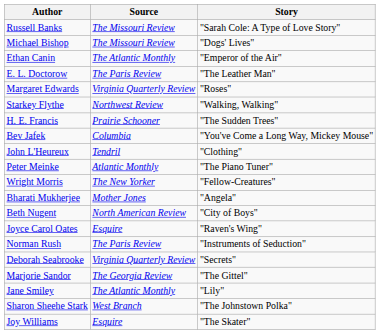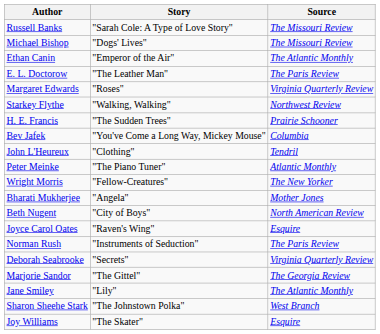 <table class="wikitable">
 <tr>
 <th>Author</th>
+<th>Story</th>
 <th>Source</th>
-<th>Story</th>
 </tr>
 <tr>
 <td><a href='#'>Russell Banks</a></td>
+<td "Sarah Cole: A Type of Love Story">"Sarah Cole: A Type of Love Story"</td>
 <td><em><a href='#'>The Missouri Review</a></em></td>
-<td "Sarah Cole: A Type of Love Story">"Sarah Cole: A Type of Love Story"</td>
 </tr>
 <tr>
 <td><a href='#'>Michael Bishop</a></td>
+<td>"Dogs' Lives"</td>
 <td><em><a href='#'>The Missouri Review</a></em></td>
-<td>"Dogs' Lives"</td>
 </tr>
 <tr>
 <td><a href='#'>Ethan Canin</a></td>
+<td>"Emperor of the Air"</td>
 <td><em><a href='#'>The Atlantic Monthly</a></em></td>
-<td>"Emperor of the Air"</td>
 </tr>
 <tr>
 <td><a href='#'>E. L. Doctorow</a></td>
+<td>"The Leather Man"</td>
 <td><em><a href='#'>The Paris Review</a></em></td>
-<td>"The Leather Man"</td>
 </tr>
 <tr>
 <td><a href='#'>Margaret Edwards</a></td>
+<td>"Roses"</td>
 <td><em><a href='#'>Virginia Quarterly Review</a></em></td>
-<td>"Roses"</td>
 </tr>
 <tr>
 <td><a href='#'>Starkey Flythe</a></td>
+<td>"Walking, Walking"</td>
 <td><em><a href='#'>Northwest Review</a></em></td>
-<td>"Walking, Walking"</td>
 </tr>
 <tr>
 <td><a href='#'>H. E. Francis</a></td>
+<td>"The Sudden Trees"</td>
 <td><em><a href='#'>Prairie Schooner</a></em></td>
-<td>"The Sudden Trees"</td>
 </tr>
 <tr>
 <td><a href='#'>Bev Jafek</a></td>
+<td>"You've Come a Long Way, Mickey Mouse"</td>
 <td><em><a href='#'>Columbia</a></em></td>
-<td>"You've Come a Long Way, Mickey Mouse"</td>
 </tr>
 <tr>
 <td><a href='#'>John L'Heureux</a></td>
+<td>"Clothing"</td>
 <td><em><a href='#'>Tendril</a></em></td>
-<td>"Clothing"</td>
 </tr>
 <tr>
 <td><a href='#'>Peter Meinke</a></td>
+<td>"The Piano Tuner"</td>
 <td><em><a href='#'>Atlantic Monthly</a></em></td>
-<td>"The Piano Tuner"</td>
 </tr>
 <tr>
 <td><a href='#'>Wright Morris</a></td>
+<td>"Fellow-Creatures"</td>
 <td><em><a href='#'>The New Yorker</a></em></td>
-<td>"Fellow-Creatures"</td>
 </tr>
 <tr>
 <td><a href='#'>Bharati Mukherjee</a></td>
+<td>"Angela"</td>
 <td><em><a href='#'>Mother Jones</a></em></td>
-<td>"Angela"</td>
 </tr>
 <tr>
 <td><a href='#'>Beth Nugent</a></td>
+<td>"City of Boys"</td>
 <td><em><a href='#'>North American Review</a></em></td>
-<td>"City of Boys"</td>
 </tr>
 <tr>
 <td><a href='#'>Joyce Carol Oates</a></td>
+<td>"Raven's Wing"</td>
 <td><em><a href='#'>Esquire</a></em></td>
-<td>"Raven's Wing"</td>
 </tr>
 <tr>
 <td><a href='#'>Norman Rush</a></td>
+<td>"Instruments of Seduction"</td>
 <td><em><a href='#'>The Paris Review</a></em></td>
-<td>"Instruments of Seduction"</td>
 </tr>
 <tr>
 <td><a href='#'>Deborah Seabrooke</a></td>
+<td>"Secrets"</td>
 <td><em><a href='#'>Virginia Quarterly Review</a></em></td>
-<td>"Secrets"</td>
 </tr>
 <tr>
 <td><a href='#'>Marjorie Sandor</a></td>
+<td>"The Gittel"</td>
 <td><em><a href='#'>The Georgia Review</a></em></td>
-<td>"The Gittel"</td>
 </tr>
 <tr>
 <td><a href='#'>Jane Smiley</a></td>
+<td>"Lily"</td>
 <td><em><a href='#'>The Atlantic Monthly</a></em></td>
-<td>"Lily"</td>
 </tr>
 <tr>
 <td><a href='#'>Sharon Sheehe Stark</a></td>
+<td>"The Johnstown Polka"</td>
 <td><em><a href='#'>West Branch</a></em></td>
-<td>"The Johnstown Polka"</td>
 </tr>
 <tr>
 <td><a href='#'>Joy Williams</a></td>
+<td>"The Skater"</td>
 <td><em><a href='#'>Esquire</a></em></td>
-<td>"The Skater"</td>
 </tr>
 </table>
